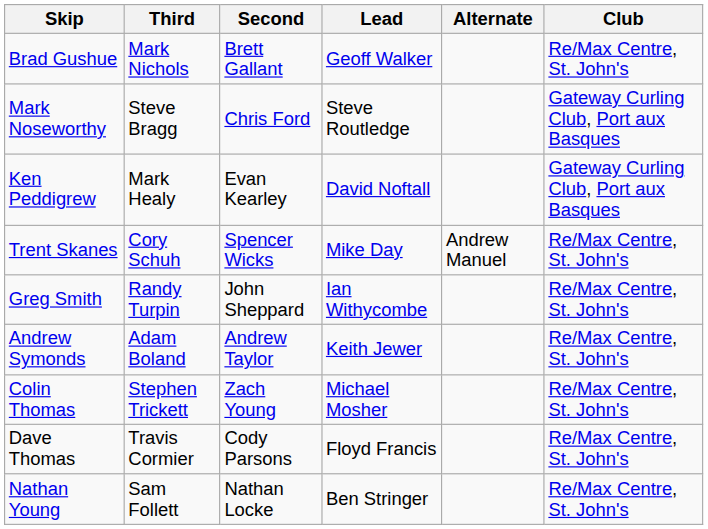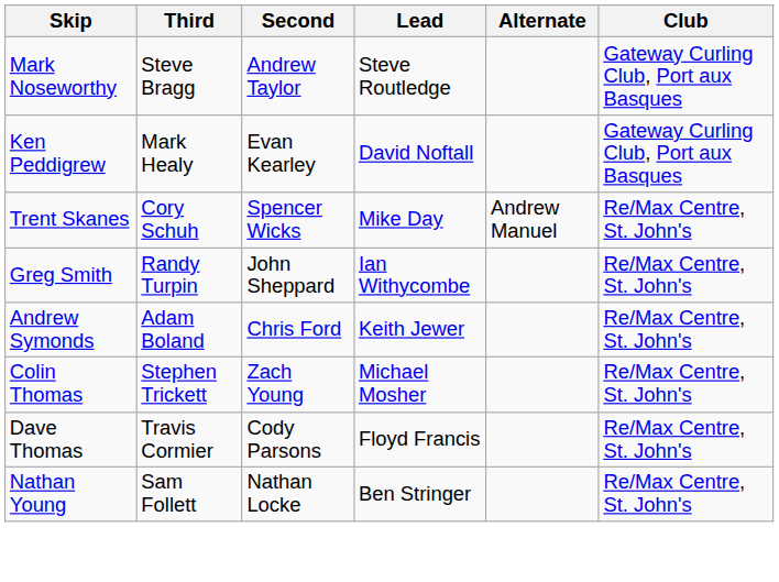 <table class="wikitable">
 <tr>
 <th>Skip</th>
 <th>Third</th>
 <th>Second</th>
 <th>Lead</th>
 <th>Alternate</th>
 <th>Club</th>
 </tr>
 <tr>
-<td><a href='#'>Brad Gushue</a></td>
-<td><a href='#'>Mark Nichols</a></td>
-<td><a href='#'>Brett Gallant</a></td>
-<td><a href='#'>Geoff Walker</a></td>
-<td></td>
-<td><a href='#'>Re/Max Centre</a>, <a href='#'>St. John's</a></td>
-</tr>
-<tr>
 <td><a href='#'>Mark Noseworthy</a></td>
 <td>Steve Bragg</td>
-<td><a href='#'>Chris Ford</a></td>
+<td><a href='#'>Andrew Taylor</a></td>
 <td>Steve Routledge</td>
 <td></td>
 <td><a href='#'>Gateway Curling Club</a>, <a href='#'>Port aux Basques</a></td>
 </tr>
 <tr>
 <td><a href='#'>Ken Peddigrew</a></td>
 <td>Mark Healy</td>
 <td>Evan Kearley</td>
 <td><a href='#'>David Noftall</a></td>
 <td></td>
 <td><a href='#'>Gateway Curling Club</a>, <a href='#'>Port aux Basques</a></td>
 </tr>
 <tr>
 <td><a href='#'>Trent Skanes</a></td>
 <td><a href='#'>Cory Schuh</a></td>
 <td><a href='#'>Spencer Wicks</a></td>
 <td><a href='#'>Mike Day</a></td>
 <td>Andrew Manuel</td>
 <td><a href='#'>Re/Max Centre</a>, <a href='#'>St. John's</a></td>
 </tr>
 <tr>
 <td><a href='#'>Greg Smith</a></td>
 <td><a href='#'>Randy Turpin</a></td>
 <td>John Sheppard</td>
 <td><a href='#'>Ian Withycombe</a></td>
 <td></td>
 <td><a href='#'>Re/Max Centre</a>, <a href='#'>St. John's</a></td>
 </tr>
 <tr>
 <td><a href='#'>Andrew Symonds</a></td>
 <td><a href='#'>Adam Boland</a></td>
-<td><a href='#'>Andrew Taylor</a></td>
+<td><a href='#'>Chris Ford</a></td>
 <td><a href='#'>Keith Jewer</a></td>
 <td></td>
 <td><a href='#'>Re/Max Centre</a>, <a href='#'>St. John's</a></td>
 </tr>
 <tr>
 <td><a href='#'>Colin Thomas</a></td>
 <td><a href='#'>Stephen Trickett</a></td>
 <td><a href='#'>Zach Young</a></td>
 <td><a href='#'>Michael Mosher</a></td>
 <td></td>
 <td><a href='#'>Re/Max Centre</a>, <a href='#'>St. John's</a></td>
 </tr>
 <tr>
 <td>Dave Thomas</td>
 <td>Travis Cormier</td>
 <td>Cody Parsons</td>
 <td>Floyd Francis</td>
 <td></td>
 <td><a href='#'>Re/Max Centre</a>, <a href='#'>St. John's</a></td>
 </tr>
 <tr>
 <td><a href='#'>Nathan Young</a></td>
 <td>Sam Follett</td>
 <td>Nathan Locke</td>
 <td>Ben Stringer</td>
 <td></td>
 <td><a href='#'>Re/Max Centre</a>, <a href='#'>St. John's</a></td>
 </tr>
 </table>
